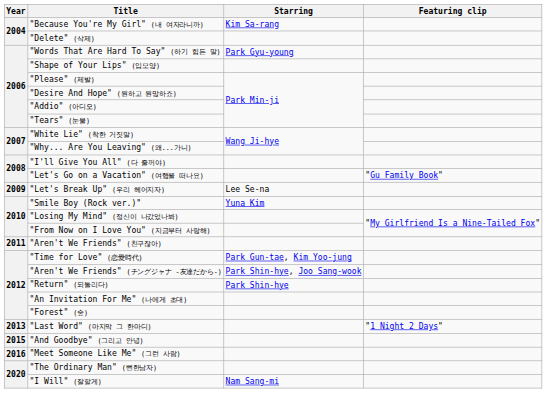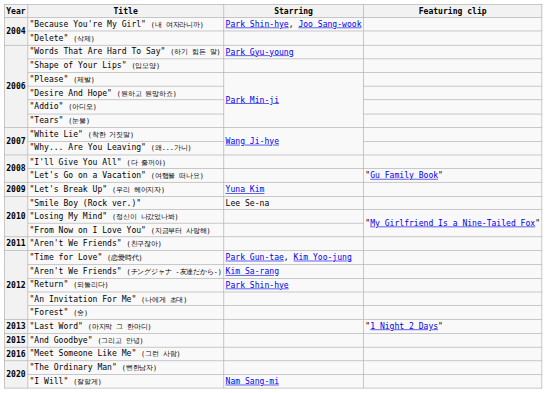 <table class="wikitable sortable plainrowheaders">
 <tr>
 <th scope="col">Year</th>
 <th scope="col">Title</th>
 <th scope="col">Starring</th>
 <th scope="col" class="unsortable">Featuring clip</th>
 </tr>
 <tr>
 <th scope="row" rowspan="2">2004</th>
 <td>"Because You're My Girl" <small>(내 여자라니까)</small></td>
-<td><a href='#'>Kim Sa-rang</a></td>
+<td><a href='#'>Park Shin-hye</a>, <a href='#'>Joo Sang-wook</a></td>
 <td></td>
 </tr>
 <tr>
 <td>"Delete" <small>(삭제)</small></td>
 <td></td>
 <td></td>
 </tr>
 <tr>
 <th rowspan="6" scope="row">2006</th>
 <td>"Words That Are Hard To Say" <small>(하기 힘든 말)</small></td>
 <td><a href='#'>Park Gyu-young</a></td>
 <td></td>
 </tr>
 <tr>
 <td>"Shape of Your Lips" <small>(입모양)</small></td>
 <td></td>
 <td></td>
 </tr>
 <tr>
 <td>"Please" <small>(제발)</small></td>
 <td rowspan="4"><a href='#'>Park Min-ji</a></td>
 <td></td>
 </tr>
 <tr>
 <td>"Desire And Hope" <small>(원하고 원망하죠)</small></td>
 <td></td>
 </tr>
 <tr>
 <td>"Addio" <small>(아디오)</small></td>
 <td></td>
 </tr>
 <tr>
 <td>"Tears" <small>(눈물)</small></td>
 <td></td>
 </tr>
 <tr>
 <th rowspan="2" scope="row">2007</th>
 <td>"White Lie" <small>(착한 거짓말)</small></td>
 <td rowspan="2"><a href='#'>Wang Ji-hye</a></td>
 <td></td>
 </tr>
 <tr>
 <td>"Why... Are You Leaving" <small>(왜...가니)</small></td>
 <td></td>
 </tr>
 <tr>
 <th rowspan="2" scope="row">2008</th>
 <td>"I'll Give You All" <small>(다 줄꺼야)</small></td>
 <td></td>
 <td></td>
 </tr>
 <tr>
 <td>"Let's Go on a Vacation" <small>(여행을 떠나요)</small></td>
 <td></td>
 <td>"<a href='#'>Gu Family Book</a>"</td>
 </tr>
 <tr>
 <th scope="row">2009</th>
 <td>"Let's Break Up" <small>(우리 헤어지자)</small></td>
-<td>Lee Se-na</td>
+<td><a href='#'>Yuna Kim</a></td>
 <td></td>
 </tr>
 <tr>
 <th rowspan="3" scope="row">2010</th>
 <td>"Smile Boy (Rock ver.)"</td>
-<td><a href='#'>Yuna Kim</a></td>
+<td>Lee Se-na</td>
 <td></td>
 </tr>
 <tr>
 <td>"Losing My Mind" <small>(정신이 나갔었나봐)</small></td>
 <td></td>
 <td rowspan="2">"<a href='#'>My Girlfriend Is a Nine-Tailed Fox</a>"</td>
 </tr>
 <tr>
 <td>"From Now on I Love You" <small>(지금부터 사랑해)</small></td>
 <td></td>
 </tr>
 <tr>
 <th scope="row">2011</th>
 <td>"Aren't We Friends" <small>(친구잖아)</small></td>
 <td></td>
 <td></td>
 </tr>
 <tr>
 <th scope="row" rowspan="5">2012</th>
 <td>"Time for Love" <small>(恋愛時代)</small></td>
 <td><a href='#'>Park Gun-tae</a>, <a href='#'>Kim Yoo-jung</a></td>
 <td></td>
 </tr>
 <tr>
 <td>"Aren't We Friends" <small>(チングジャナ -友達だから-)</small></td>
-<td><a href='#'>Park Shin-hye</a>, <a href='#'>Joo Sang-wook</a></td>
+<td><a href='#'>Kim Sa-rang</a></td>
 <td></td>
 </tr>
 <tr>
 <td>"Return" <small>(되돌리다)</small></td>
 <td><a href='#'>Park Shin-hye</a></td>
 <td></td>
 </tr>
 <tr>
 <td>"An Invitation For Me" <small>(나에게 초대)</small></td>
 <td></td>
 <td></td>
 </tr>
 <tr>
 <td>"Forest" <small>(숲)</small></td>
 <td></td>
 <td></td>
 </tr>
 <tr>
 <th scope="row">2013</th>
 <td>"Last Word"  <small>(마지막 그 한마디)</small></td>
 <td></td>
 <td>"<a href='#'>1 Night 2 Days</a>"</td>
 </tr>
 <tr>
 <th scope="row">2015</th>
 <td>"And Goodbye"  <small>(그리고 안녕)</small></td>
 <td></td>
 <td></td>
 </tr>
 <tr>
 <th scope="row">2016</th>
 <td>"Meet Someone Like Me" <small>(그런 사람)</small></td>
 <td></td>
 <td></td>
 </tr>
 <tr>
 <th rowspan="2" scope="row">2020</th>
 <td>"The Ordinary Man" <small>(뻔한남자)</small></td>
 <td></td>
 <td></td>
 </tr>
 <tr>
 <td>"I Will" <small>(잘할게)</small></td>
 <td><a href='#'>Nam Sang-mi</a></td>
 <td></td>
 </tr>
 </table>
